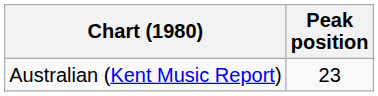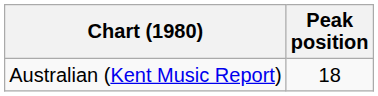 <table class="wikitable">
 <tr>
 <th>Chart (1980)</th>
 <th>Peak<br>position</th>
 </tr>
 <tr>
 <td>Australian (<a href='#'>Kent Music Report</a>)</td>
-<td align="center">23</td>
+<td align="center">18</td>
 </tr>
 </table>
